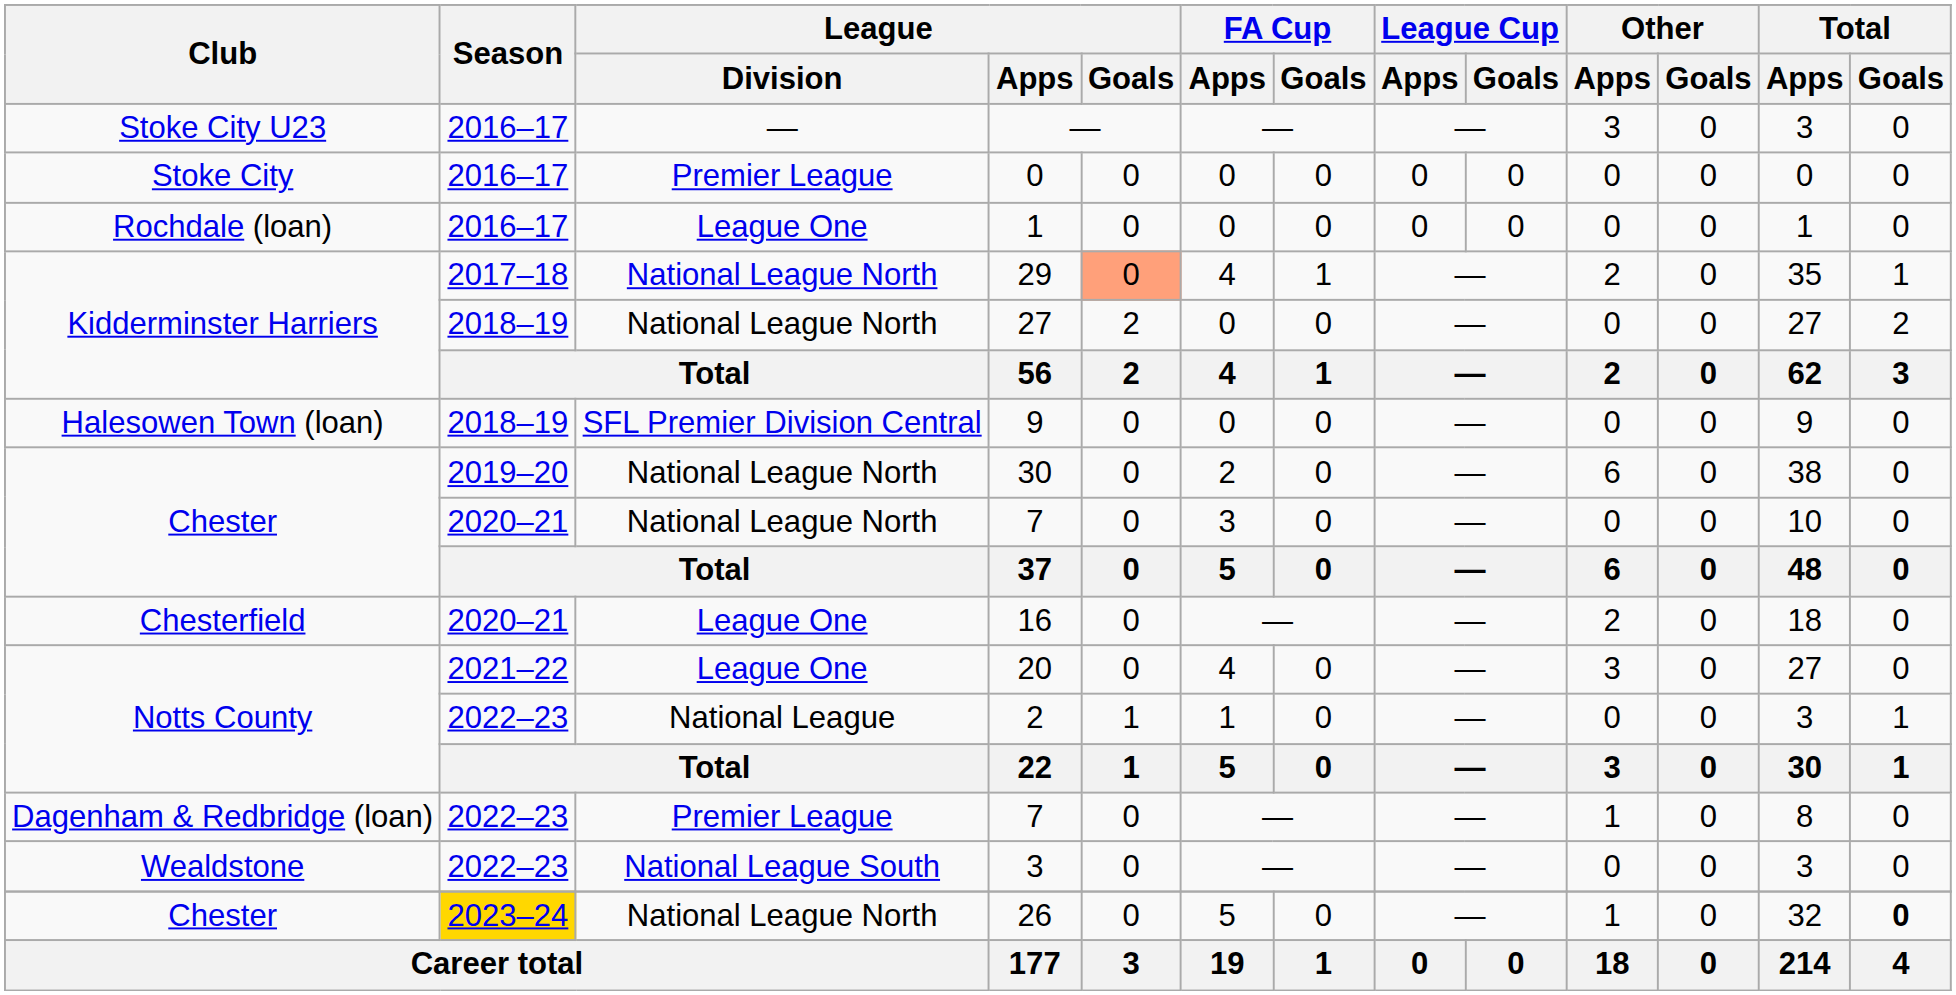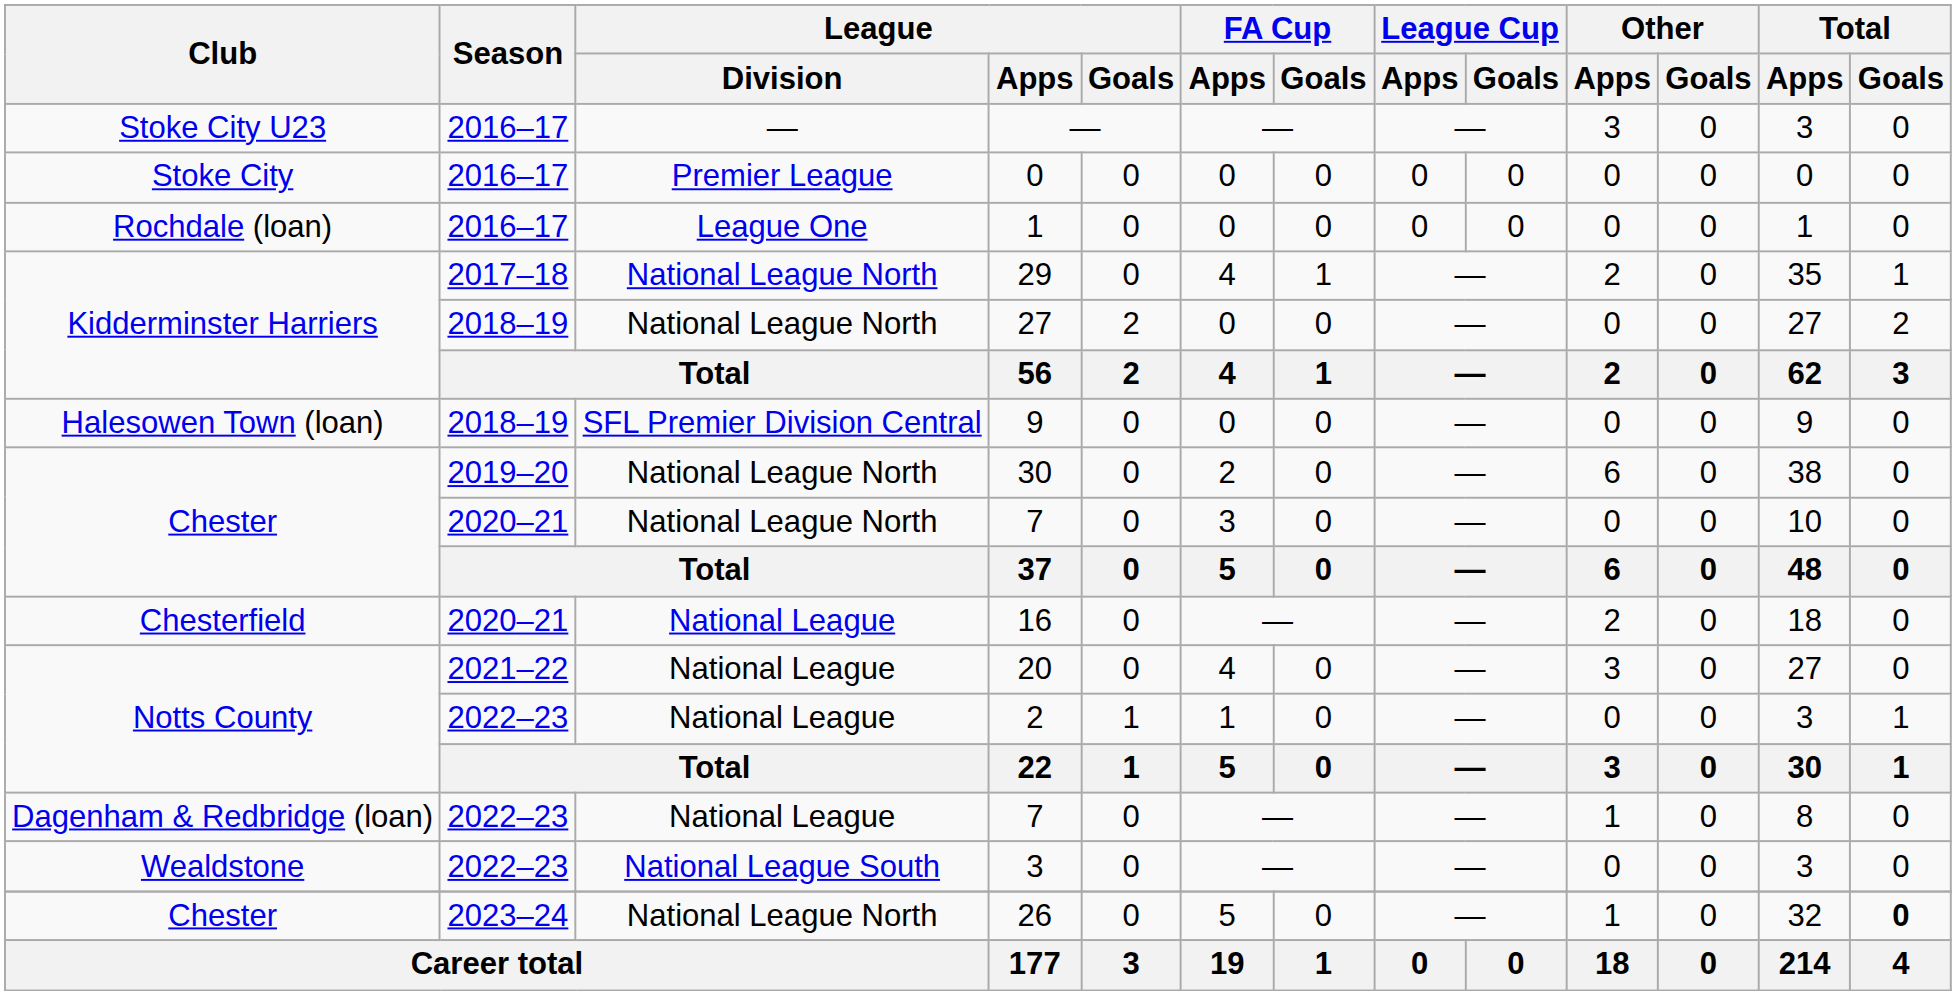 <table class="wikitable" style="text-align: center">
 <tr>
 <th rowspan="2">Club</th>
 <th rowspan="2">Season</th>
 <th colspan="3">League</th>
 <th colspan="2"><a href='#'>FA Cup</a></th>
 <th colspan="2"><a href='#'>League Cup</a></th>
 <th colspan="2">Other</th>
 <th colspan="2">Total</th>
 </tr>
 <tr>
 <th>Division</th>
 <th>Apps</th>
 <th>Goals</th>
 <th>Apps</th>
 <th>Goals</th>
 <th>Apps</th>
 <th>Goals</th>
 <th>Apps</th>
 <th>Goals</th>
 <th>Apps</th>
 <th>Goals</th>
 </tr>
 <tr>
 <td><a href='#'>Stoke City U23</a></td>
 <td><a href='#'>2016–17</a></td>
 <td colspan=1>—</td>
 <td colspan=2>—</td>
 <td colspan=2>—</td>
 <td colspan=2>—</td>
 <td>3</td>
 <td>0</td>
 <td>3</td>
 <td>0</td>
 </tr>
 <tr>
 <td><a href='#'>Stoke City</a></td>
 <td><a href='#'>2016–17</a></td>
 <td><a href='#'>Premier League</a></td>
 <td>0</td>
 <td>0</td>
 <td>0</td>
 <td>0</td>
 <td>0</td>
 <td>0</td>
 <td>0</td>
 <td>0</td>
 <td>0</td>
 <td>0</td>
 </tr>
 <tr>
 <td><a href='#'>Rochdale</a> (loan)</td>
 <td><a href='#'>2016–17</a></td>
 <td><a href='#'>League One</a></td>
 <td>1</td>
 <td>0</td>
 <td>0</td>
 <td>0</td>
 <td>0</td>
 <td>0</td>
 <td>0</td>
 <td>0</td>
 <td>1</td>
 <td>0</td>
 </tr>
 <tr>
 <td rowspan="3"><a href='#'>Kidderminster Harriers</a></td>
 <td><a href='#'>2017–18</a></td>
 <td><a href='#'>National League North</a></td>
 <td>29</td>
-<td style="background: lightsalmon;">0</td>
+<td>0</td>
 <td>4</td>
 <td>1</td>
 <td colspan="2">—</td>
 <td>2</td>
 <td>0</td>
 <td>35</td>
 <td>1</td>
 </tr>
 <tr>
 <td><a href='#'>2018–19</a></td>
 <td>National League North</td>
 <td>27</td>
 <td>2</td>
 <td>0</td>
 <td>0</td>
 <td colspan="2">—</td>
 <td>0</td>
 <td>0</td>
 <td>27</td>
 <td>2</td>
 </tr>
 <tr>
 <th colspan="2">Total</th>
 <th>56</th>
 <th>2</th>
 <th>4</th>
 <th>1</th>
 <th colspan="2">—</th>
 <th>2</th>
 <th>0</th>
 <th>62</th>
 <th>3</th>
 </tr>
 <tr>
 <td><a href='#'>Halesowen Town</a> (loan)</td>
 <td><a href='#'>2018–19</a></td>
 <td><a href='#'>SFL Premier Division Central</a></td>
 <td>9</td>
 <td>0</td>
 <td>0</td>
 <td>0</td>
 <td colspan="2">—</td>
 <td>0</td>
 <td>0</td>
 <td>9</td>
 <td>0</td>
 </tr>
 <tr>
 <td rowspan="3"><a href='#'>Chester</a></td>
 <td><a href='#'>2019–20</a></td>
 <td>National League North</td>
 <td>30</td>
 <td>0</td>
 <td>2</td>
 <td>0</td>
 <td colspan="2">—</td>
 <td>6</td>
 <td>0</td>
 <td>38</td>
 <td>0</td>
 </tr>
 <tr>
 <td><a href='#'>2020–21</a></td>
 <td>National League North</td>
 <td>7</td>
 <td>0</td>
 <td>3</td>
 <td>0</td>
 <td colspan="2">—</td>
 <td>0</td>
 <td>0</td>
 <td>10</td>
 <td>0</td>
 </tr>
 <tr>
 <th colspan="2">Total</th>
 <th>37</th>
 <th>0</th>
 <th>5</th>
 <th>0</th>
 <th colspan="2">—</th>
 <th>6</th>
 <th>0</th>
 <th>48</th>
 <th>0</th>
 </tr>
 <tr>
 <td><a href='#'>Chesterfield</a></td>
 <td><a href='#'>2020–21</a></td>
-<td><a href='#'>League One</a></td>
+<td><a href='#'>National League</a></td>
 <td>16</td>
 <td>0</td>
 <td colspan="2">—</td>
 <td colspan="2">—</td>
 <td>2</td>
 <td>0</td>
 <td>18</td>
 <td>0</td>
 </tr>
 <tr>
 <td rowspan="3"><a href='#'>Notts County</a></td>
 <td><a href='#'>2021–22</a></td>
-<td><a href='#'>League One</a></td>
+<td>National League</td>
 <td>20</td>
 <td>0</td>
 <td>4</td>
 <td>0</td>
 <td colspan="2">—</td>
 <td>3</td>
 <td>0</td>
 <td>27</td>
 <td>0</td>
 </tr>
 <tr>
 <td><a href='#'>2022–23</a></td>
 <td>National League</td>
 <td>2</td>
 <td>1</td>
 <td>1</td>
 <td>0</td>
 <td colspan="2">—</td>
 <td>0</td>
 <td>0</td>
 <td>3</td>
 <td>1</td>
 </tr>
 <tr>
 <th colspan="2">Total</th>
 <th>22</th>
 <th>1</th>
 <th>5</th>
 <th>0</th>
 <th colspan="2">—</th>
 <th>3</th>
 <th>0</th>
 <th>30</th>
 <th>1</th>
 </tr>
 <tr>
 <td><a href='#'>Dagenham & Redbridge</a> (loan)</td>
 <td><a href='#'>2022–23</a></td>
-<td><a href='#'>Premier League</a></td>
+<td>National League</td>
 <td>7</td>
 <td>0</td>
 <td colspan="2">—</td>
 <td colspan="2">—</td>
 <td>1</td>
 <td>0</td>
 <td>8</td>
 <td>0</td>
 </tr>
 <tr>
 <td><a href='#'>Wealdstone</a></td>
 <td><a href='#'>2022–23</a></td>
 <td><a href='#'>National League South</a></td>
 <td>3</td>
 <td>0</td>
 <td colspan="2">—</td>
 <td colspan="2">—</td>
 <td>0</td>
 <td>0</td>
 <td>3</td>
 <td>0</td>
 </tr>
 <tr>
 </tr>
 <tr>
 <td><a href='#'>Chester</a></td>
-<td style="background: gold;"><a href='#'>2023–24</a></td>
+<td><a href='#'>2023–24</a></td>
 <td>National League North</td>
 <td>26</td>
 <td>0</td>
 <td>5</td>
 <td>0</td>
 <td colspan="2">—</td>
 <td>1</td>
 <td>0</td>
 <td>32</td>
 <td><strong>0</strong></td>
 </tr>
 <tr>
 <th colspan="3">Career total</th>
 <th>177</th>
 <th>3</th>
 <th>19</th>
 <th>1</th>
 <th>0</th>
 <th>0</th>
 <th>18</th>
 <th>0</th>
 <th>214</th>
 <th>4</th>
 </tr>
 </table>
